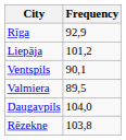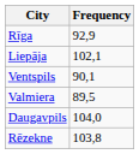 <table class="wikitable">
 <tr>
 <th>City</th>
 <th>Frequency</th>
 </tr>
 <tr>
 <td><a href='#'>Rīga</a></td>
 <td>92,9</td>
 </tr>
 <tr>
 <td><a href='#'>Liepāja</a></td>
-<td>101,2</td>
+<td>102,1</td>
 </tr>
 <tr>
 <td><a href='#'>Ventspils</a></td>
 <td>90,1</td>
 </tr>
 <tr>
 <td><a href='#'>Valmiera</a></td>
 <td>89,5</td>
 </tr>
 <tr>
 <td><a href='#'>Daugavpils</a></td>
 <td>104,0</td>
 </tr>
 <tr>
 <td><a href='#'>Rēzekne</a></td>
 <td>103,8</td>
 </tr>
 </table>
